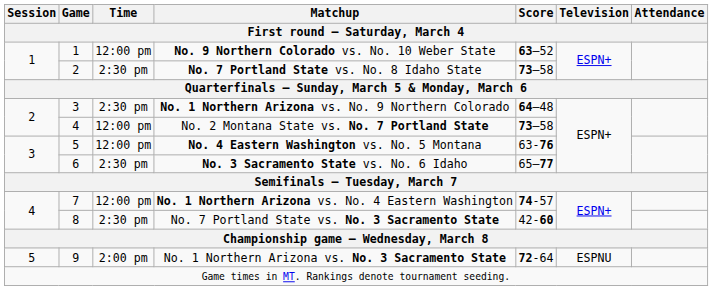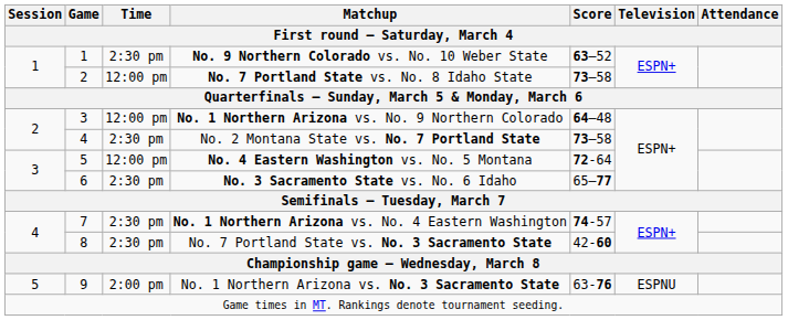 <table class="wikitable" style="font-size: 95%; text-align:center">
 <tr>
 <th>Session</th>
 <th>Game</th>
 <th>Time</th>
 <th>Matchup</th>
 <th>Score</th>
 <th>Television</th>
 <th>Attendance</th>
 </tr>
 <tr>
 <th colspan="7">First round – Saturday, March 4</th>
 </tr>
 <tr>
 <td rowspan="2">1</td>
 <td>1</td>
-<td>12:00 pm</td>
+<td>2:30 pm</td>
 <td><strong>No. 9 Northern Colorado</strong> vs. No. 10 Weber State</td>
 <td><strong>63</strong>–52</td>
 <td rowspan="2"><a href='#'>ESPN+</a></td>
 <td rowspan="2"></td>
 </tr>
 <tr>
 <td>2</td>
-<td>2:30 pm</td>
+<td>12:00 pm</td>
 <td><strong>No. 7 Portland State</strong> vs. No. 8 Idaho State</td>
 <td><strong>73</strong>–58</td>
 </tr>
 <tr>
 <th colspan="7">Quarterfinals – Sunday, March 5 & Monday, March 6</th>
 </tr>
 <tr>
 <td rowspan="2">2</td>
 <td>3</td>
-<td>2:30 pm</td>
+<td>12:00 pm</td>
 <td><strong>No. 1 Northern Arizona</strong> vs. No. 9 Northern Colorado</td>
 <td><strong>64</strong>–48</td>
 <td rowspan="4">ESPN+</td>
 <td rowspan="2"></td>
 </tr>
 <tr>
 <td>4</td>
-<td>12:00 pm</td>
+<td>2:30 pm</td>
 <td>No. 2 Montana State vs. <strong>No. 7 Portland State</strong></td>
 <td><strong>73</strong>–58</td>
 </tr>
 <tr>
 <td rowspan="2">3</td>
 <td>5</td>
 <td>12:00 pm</td>
 <td><strong>No. 4 Eastern Washington</strong> vs. No. 5 Montana</td>
-<td>63-<strong>76</strong></td>
+<td><strong>72</strong>-64</td>
 <td rowspan="2"></td>
 </tr>
 <tr>
 <td>6</td>
 <td>2:30 pm</td>
 <td><strong>No. 3 Sacramento State</strong> vs. No. 6 Idaho</td>
 <td>65–<strong>77</strong></td>
 </tr>
 <tr>
 <th colspan="7">Semifinals – Tuesday, March 7</th>
 </tr>
 <tr>
 <td rowspan="2">4</td>
 <td>7</td>
-<td>12:00 pm</td>
+<td>2:30 pm</td>
 <td><strong>No. 1 Northern Arizona</strong> vs. No. 4 Eastern Washington</td>
 <td><strong>74</strong>-57</td>
 <td rowspan="2"><a href='#'>ESPN+</a></td>
 <td rowspan="1"></td>
 </tr>
 <tr>
 <td>8</td>
 <td>2:30 pm</td>
 <td>No. 7 Portland State vs. <strong>No. 3 Sacramento State</strong></td>
 <td>42-<strong>60</strong></td>
 </tr>
 <tr>
 <th colspan="7">Championship game – Wednesday, March 8</th>
 </tr>
 <tr>
 <td>5</td>
 <td>9</td>
 <td>2:00 pm</td>
 <td>No. 1 Northern Arizona vs. <strong>No. 3 Sacramento State</strong></td>
-<td><strong>72</strong>-64</td>
+<td>63-<strong>76</strong></td>
 <td>ESPNU</td>
 <td></td>
 </tr>
 <tr>
 <td colspan=7><small>Game times in <a href='#'>MT</a>. Rankings denote tournament seeding.</small></td>
 </tr>
 </table>
